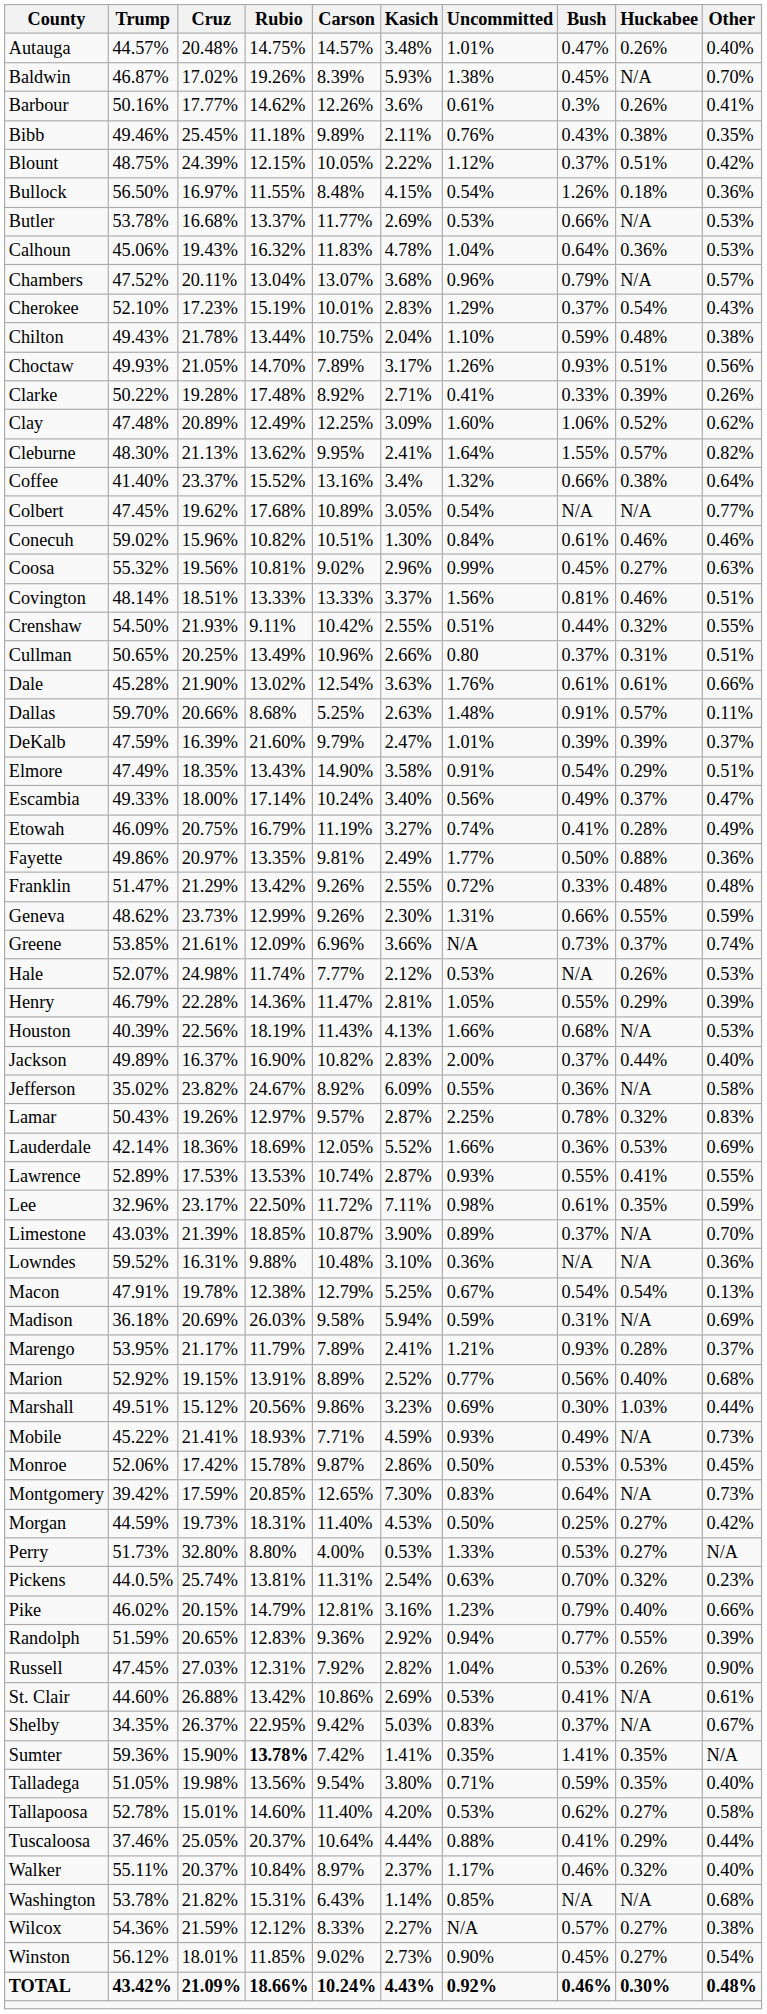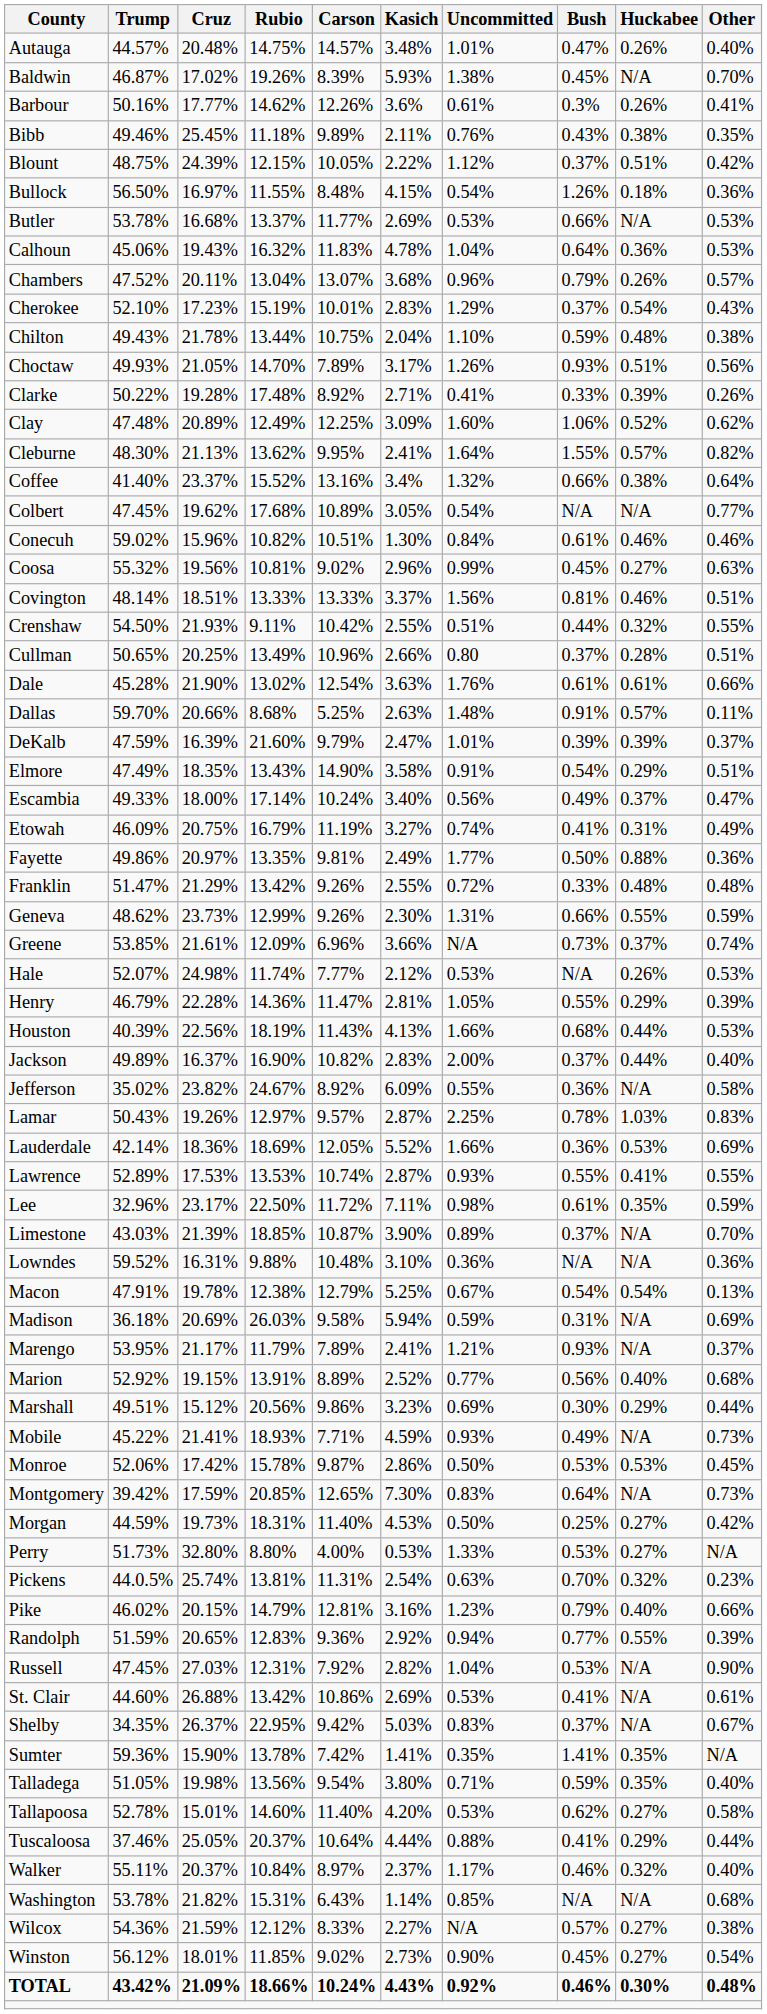 <table class="wikitable sortable">
 <tr>
 <th>County</th>
 <th>Trump</th>
 <th>Cruz</th>
 <th>Rubio</th>
 <th>Carson</th>
 <th>Kasich</th>
 <th>Uncommitted</th>
 <th>Bush</th>
 <th>Huckabee</th>
 <th>Other</th>
 </tr>
 <tr>
 <td>Autauga</td>
 <td>44.57%</td>
 <td>20.48%</td>
 <td>14.75%</td>
 <td>14.57%</td>
 <td>3.48%</td>
 <td>1.01%</td>
 <td>0.47%</td>
 <td>0.26%</td>
 <td>0.40%</td>
 </tr>
 <tr>
 <td>Baldwin</td>
 <td>46.87%</td>
 <td>17.02%</td>
 <td>19.26%</td>
 <td>8.39%</td>
 <td>5.93%</td>
 <td>1.38%</td>
 <td>0.45%</td>
 <td>N/A</td>
 <td>0.70%</td>
 </tr>
 <tr>
 <td>Barbour</td>
 <td>50.16%</td>
 <td>17.77%</td>
 <td>14.62%</td>
 <td>12.26%</td>
 <td>3.6%</td>
 <td>0.61%</td>
 <td>0.3%</td>
 <td>0.26%</td>
 <td>0.41%</td>
 </tr>
 <tr>
 <td>Bibb</td>
 <td>49.46%</td>
 <td>25.45%</td>
 <td>11.18%</td>
 <td>9.89%</td>
 <td>2.11%</td>
 <td>0.76%</td>
 <td>0.43%</td>
 <td>0.38%</td>
 <td>0.35%</td>
 </tr>
 <tr>
 <td>Blount</td>
 <td>48.75%</td>
 <td>24.39%</td>
 <td>12.15%</td>
 <td>10.05%</td>
 <td>2.22%</td>
 <td>1.12%</td>
 <td>0.37%</td>
 <td>0.51%</td>
 <td>0.42%</td>
 </tr>
 <tr>
 <td>Bullock</td>
 <td>56.50%</td>
 <td>16.97%</td>
 <td>11.55%</td>
 <td>8.48%</td>
 <td>4.15%</td>
 <td>0.54%</td>
 <td>1.26%</td>
 <td>0.18%</td>
 <td>0.36%</td>
 </tr>
 <tr>
 <td>Butler</td>
 <td>53.78%</td>
 <td>16.68%</td>
 <td>13.37%</td>
 <td>11.77%</td>
 <td>2.69%</td>
 <td>0.53%</td>
 <td>0.66%</td>
 <td>N/A</td>
 <td>0.53%</td>
 </tr>
 <tr>
 <td>Calhoun</td>
 <td>45.06%</td>
 <td>19.43%</td>
 <td>16.32%</td>
 <td>11.83%</td>
 <td>4.78%</td>
 <td>1.04%</td>
 <td>0.64%</td>
 <td>0.36%</td>
 <td>0.53%</td>
 </tr>
 <tr>
 <td>Chambers</td>
 <td>47.52%</td>
 <td>20.11%</td>
 <td>13.04%</td>
 <td>13.07%</td>
 <td>3.68%</td>
 <td>0.96%</td>
 <td>0.79%</td>
-<td>N/A</td>
+<td>0.26%</td>
 <td>0.57%</td>
 </tr>
 <tr>
 <td>Cherokee</td>
 <td>52.10%</td>
 <td>17.23%</td>
 <td>15.19%</td>
 <td>10.01%</td>
 <td>2.83%</td>
 <td>1.29%</td>
 <td>0.37%</td>
 <td>0.54%</td>
 <td>0.43%</td>
 </tr>
 <tr>
 <td>Chilton</td>
 <td>49.43%</td>
 <td>21.78%</td>
 <td>13.44%</td>
 <td>10.75%</td>
 <td>2.04%</td>
 <td>1.10%</td>
 <td>0.59%</td>
 <td>0.48%</td>
 <td>0.38%</td>
 </tr>
 <tr>
 <td>Choctaw</td>
 <td>49.93%</td>
 <td>21.05%</td>
 <td>14.70%</td>
 <td>7.89%</td>
 <td>3.17%</td>
 <td>1.26%</td>
 <td>0.93%</td>
 <td>0.51%</td>
 <td>0.56%</td>
 </tr>
 <tr>
 <td>Clarke</td>
 <td>50.22%</td>
 <td>19.28%</td>
 <td>17.48%</td>
 <td>8.92%</td>
 <td>2.71%</td>
 <td>0.41%</td>
 <td>0.33%</td>
 <td>0.39%</td>
 <td>0.26%</td>
 </tr>
 <tr>
 <td>Clay</td>
 <td>47.48%</td>
 <td>20.89%</td>
 <td>12.49%</td>
 <td>12.25%</td>
 <td>3.09%</td>
 <td>1.60%</td>
 <td>1.06%</td>
 <td>0.52%</td>
 <td>0.62%</td>
 </tr>
 <tr>
 <td>Cleburne</td>
 <td>48.30%</td>
 <td>21.13%</td>
 <td>13.62%</td>
 <td>9.95%</td>
 <td>2.41%</td>
 <td>1.64%</td>
 <td>1.55%</td>
 <td>0.57%</td>
 <td>0.82%</td>
 </tr>
 <tr>
 <td>Coffee</td>
 <td>41.40%</td>
 <td>23.37%</td>
 <td>15.52%</td>
 <td>13.16%</td>
 <td>3.4%</td>
 <td>1.32%</td>
 <td>0.66%</td>
 <td>0.38%</td>
 <td>0.64%</td>
 </tr>
 <tr>
 <td>Colbert</td>
 <td>47.45%</td>
 <td>19.62%</td>
 <td>17.68%</td>
 <td>10.89%</td>
 <td>3.05%</td>
 <td>0.54%</td>
 <td>N/A</td>
 <td>N/A</td>
 <td>0.77%</td>
 </tr>
 <tr>
 <td>Conecuh</td>
 <td>59.02%</td>
 <td>15.96%</td>
 <td>10.82%</td>
 <td>10.51%</td>
 <td>1.30%</td>
 <td>0.84%</td>
 <td>0.61%</td>
 <td>0.46%</td>
 <td>0.46%</td>
 </tr>
 <tr>
 <td>Coosa</td>
 <td>55.32%</td>
 <td>19.56%</td>
 <td>10.81%</td>
 <td>9.02%</td>
 <td>2.96%</td>
 <td>0.99%</td>
 <td>0.45%</td>
 <td>0.27%</td>
 <td>0.63%</td>
 </tr>
 <tr>
 <td>Covington</td>
 <td>48.14%</td>
 <td>18.51%</td>
 <td>13.33%</td>
 <td>13.33%</td>
 <td>3.37%</td>
 <td>1.56%</td>
 <td>0.81%</td>
 <td>0.46%</td>
 <td>0.51%</td>
 </tr>
 <tr>
 <td>Crenshaw</td>
 <td>54.50%</td>
 <td>21.93%</td>
 <td>9.11%</td>
 <td>10.42%</td>
 <td>2.55%</td>
 <td>0.51%</td>
 <td>0.44%</td>
 <td>0.32%</td>
 <td>0.55%</td>
 </tr>
 <tr>
 <td>Cullman</td>
 <td>50.65%</td>
 <td>20.25%</td>
 <td>13.49%</td>
 <td>10.96%</td>
 <td>2.66%</td>
 <td>0.80</td>
 <td>0.37%</td>
-<td>0.31%</td>
+<td>0.28%</td>
 <td>0.51%</td>
 </tr>
 <tr>
 <td>Dale</td>
 <td>45.28%</td>
 <td>21.90%</td>
 <td>13.02%</td>
 <td>12.54%</td>
 <td>3.63%</td>
 <td>1.76%</td>
 <td>0.61%</td>
 <td>0.61%</td>
 <td>0.66%</td>
 </tr>
 <tr>
 <td>Dallas</td>
 <td>59.70%</td>
 <td>20.66%</td>
 <td>8.68%</td>
 <td>5.25%</td>
 <td>2.63%</td>
 <td>1.48%</td>
 <td>0.91%</td>
 <td>0.57%</td>
 <td>0.11%</td>
 </tr>
 <tr>
 <td>DeKalb</td>
 <td>47.59%</td>
 <td>16.39%</td>
 <td>21.60%</td>
 <td>9.79%</td>
 <td>2.47%</td>
 <td>1.01%</td>
 <td>0.39%</td>
 <td>0.39%</td>
 <td>0.37%</td>
 </tr>
 <tr>
 <td>Elmore</td>
 <td>47.49%</td>
 <td>18.35%</td>
 <td>13.43%</td>
 <td>14.90%</td>
 <td>3.58%</td>
 <td>0.91%</td>
 <td>0.54%</td>
 <td>0.29%</td>
 <td>0.51%</td>
 </tr>
 <tr>
 <td>Escambia</td>
 <td>49.33%</td>
 <td>18.00%</td>
 <td>17.14%</td>
 <td>10.24%</td>
 <td>3.40%</td>
 <td>0.56%</td>
 <td>0.49%</td>
 <td>0.37%</td>
 <td>0.47%</td>
 </tr>
 <tr>
 <td>Etowah</td>
 <td>46.09%</td>
 <td>20.75%</td>
 <td>16.79%</td>
 <td>11.19%</td>
 <td>3.27%</td>
 <td>0.74%</td>
 <td>0.41%</td>
-<td>0.28%</td>
+<td>0.31%</td>
 <td>0.49%</td>
 </tr>
 <tr>
 <td>Fayette</td>
 <td>49.86%</td>
 <td>20.97%</td>
 <td>13.35%</td>
 <td>9.81%</td>
 <td>2.49%</td>
 <td>1.77%</td>
 <td>0.50%</td>
 <td>0.88%</td>
 <td>0.36%</td>
 </tr>
 <tr>
 <td>Franklin</td>
 <td>51.47%</td>
 <td>21.29%</td>
 <td>13.42%</td>
 <td>9.26%</td>
 <td>2.55%</td>
 <td>0.72%</td>
 <td>0.33%</td>
 <td>0.48%</td>
 <td>0.48%</td>
 </tr>
 <tr>
 <td>Geneva</td>
 <td>48.62%</td>
 <td>23.73%</td>
 <td>12.99%</td>
 <td>9.26%</td>
 <td>2.30%</td>
 <td>1.31%</td>
 <td>0.66%</td>
 <td>0.55%</td>
 <td>0.59%</td>
 </tr>
 <tr>
 <td>Greene</td>
 <td>53.85%</td>
 <td>21.61%</td>
 <td>12.09%</td>
 <td>6.96%</td>
 <td>3.66%</td>
 <td>N/A</td>
 <td>0.73%</td>
 <td>0.37%</td>
 <td>0.74%</td>
 </tr>
 <tr>
 <td>Hale</td>
 <td>52.07%</td>
 <td>24.98%</td>
 <td>11.74%</td>
 <td>7.77%</td>
 <td>2.12%</td>
 <td>0.53%</td>
 <td>N/A</td>
 <td>0.26%</td>
 <td>0.53%</td>
 </tr>
 <tr>
 <td>Henry</td>
 <td>46.79%</td>
 <td>22.28%</td>
 <td>14.36%</td>
 <td>11.47%</td>
 <td>2.81%</td>
 <td>1.05%</td>
 <td>0.55%</td>
 <td>0.29%</td>
 <td>0.39%</td>
 </tr>
 <tr>
 <td>Houston</td>
 <td>40.39%</td>
 <td>22.56%</td>
 <td>18.19%</td>
 <td>11.43%</td>
 <td>4.13%</td>
 <td>1.66%</td>
 <td>0.68%</td>
-<td>N/A</td>
+<td>0.44%</td>
 <td>0.53%</td>
 </tr>
 <tr>
 <td>Jackson</td>
 <td>49.89%</td>
 <td>16.37%</td>
 <td>16.90%</td>
 <td>10.82%</td>
 <td>2.83%</td>
 <td>2.00%</td>
 <td>0.37%</td>
 <td>0.44%</td>
 <td>0.40%</td>
 </tr>
 <tr>
 <td>Jefferson</td>
 <td>35.02%</td>
 <td>23.82%</td>
 <td>24.67%</td>
 <td>8.92%</td>
 <td>6.09%</td>
 <td>0.55%</td>
 <td>0.36%</td>
 <td>N/A</td>
 <td>0.58%</td>
 </tr>
 <tr>
 <td>Lamar</td>
 <td>50.43%</td>
 <td>19.26%</td>
 <td>12.97%</td>
 <td>9.57%</td>
 <td>2.87%</td>
 <td>2.25%</td>
 <td>0.78%</td>
-<td>0.32%</td>
+<td>1.03%</td>
 <td>0.83%</td>
 </tr>
 <tr>
 <td>Lauderdale</td>
 <td>42.14%</td>
 <td>18.36%</td>
 <td>18.69%</td>
 <td>12.05%</td>
 <td>5.52%</td>
 <td>1.66%</td>
 <td>0.36%</td>
 <td>0.53%</td>
 <td>0.69%</td>
 </tr>
 <tr>
 <td>Lawrence</td>
 <td>52.89%</td>
 <td>17.53%</td>
 <td>13.53%</td>
 <td>10.74%</td>
 <td>2.87%</td>
 <td>0.93%</td>
 <td>0.55%</td>
 <td>0.41%</td>
 <td>0.55%</td>
 </tr>
 <tr>
 <td>Lee</td>
 <td>32.96%</td>
 <td>23.17%</td>
 <td>22.50%</td>
 <td>11.72%</td>
 <td>7.11%</td>
 <td>0.98%</td>
 <td>0.61%</td>
 <td>0.35%</td>
 <td>0.59%</td>
 </tr>
 <tr>
 <td>Limestone</td>
 <td>43.03%</td>
 <td>21.39%</td>
 <td>18.85%</td>
 <td>10.87%</td>
 <td>3.90%</td>
 <td>0.89%</td>
 <td>0.37%</td>
 <td>N/A</td>
 <td>0.70%</td>
 </tr>
 <tr>
 <td>Lowndes</td>
 <td>59.52%</td>
 <td>16.31%</td>
 <td>9.88%</td>
 <td>10.48%</td>
 <td>3.10%</td>
 <td>0.36%</td>
 <td>N/A</td>
 <td>N/A</td>
 <td>0.36%</td>
 </tr>
 <tr>
 <td>Macon</td>
 <td>47.91%</td>
 <td>19.78%</td>
 <td>12.38%</td>
 <td>12.79%</td>
 <td>5.25%</td>
 <td>0.67%</td>
 <td>0.54%</td>
 <td>0.54%</td>
 <td>0.13%</td>
 </tr>
 <tr>
 <td>Madison</td>
 <td>36.18%</td>
 <td>20.69%</td>
 <td>26.03%</td>
 <td>9.58%</td>
 <td>5.94%</td>
 <td>0.59%</td>
 <td>0.31%</td>
 <td>N/A</td>
 <td>0.69%</td>
 </tr>
 <tr>
 <td>Marengo</td>
 <td>53.95%</td>
 <td>21.17%</td>
 <td>11.79%</td>
 <td>7.89%</td>
 <td>2.41%</td>
 <td>1.21%</td>
 <td>0.93%</td>
-<td>0.28%</td>
+<td>N/A</td>
 <td>0.37%</td>
 </tr>
 <tr>
 <td>Marion</td>
 <td>52.92%</td>
 <td>19.15%</td>
 <td>13.91%</td>
 <td>8.89%</td>
 <td>2.52%</td>
 <td>0.77%</td>
 <td>0.56%</td>
 <td>0.40%</td>
 <td>0.68%</td>
 </tr>
 <tr>
 <td>Marshall</td>
 <td>49.51%</td>
 <td>15.12%</td>
 <td>20.56%</td>
 <td>9.86%</td>
 <td>3.23%</td>
 <td>0.69%</td>
 <td>0.30%</td>
-<td>1.03%</td>
+<td>0.29%</td>
 <td>0.44%</td>
 </tr>
 <tr>
 <td>Mobile</td>
 <td>45.22%</td>
 <td>21.41%</td>
 <td>18.93%</td>
 <td>7.71%</td>
 <td>4.59%</td>
 <td>0.93%</td>
 <td>0.49%</td>
 <td>N/A</td>
 <td>0.73%</td>
 </tr>
 <tr>
 <td>Monroe</td>
 <td>52.06%</td>
 <td>17.42%</td>
 <td>15.78%</td>
 <td>9.87%</td>
 <td>2.86%</td>
 <td>0.50%</td>
 <td>0.53%</td>
 <td>0.53%</td>
 <td>0.45%</td>
 </tr>
 <tr>
 <td>Montgomery</td>
 <td>39.42%</td>
 <td>17.59%</td>
 <td>20.85%</td>
 <td>12.65%</td>
 <td>7.30%</td>
 <td>0.83%</td>
 <td>0.64%</td>
 <td>N/A</td>
 <td>0.73%</td>
 </tr>
 <tr>
 <td>Morgan</td>
 <td>44.59%</td>
 <td>19.73%</td>
 <td>18.31%</td>
 <td>11.40%</td>
 <td>4.53%</td>
 <td>0.50%</td>
 <td>0.25%</td>
 <td>0.27%</td>
 <td>0.42%</td>
 </tr>
 <tr>
 <td>Perry</td>
 <td>51.73%</td>
 <td>32.80%</td>
 <td>8.80%</td>
 <td>4.00%</td>
 <td>0.53%</td>
 <td>1.33%</td>
 <td>0.53%</td>
 <td>0.27%</td>
 <td>N/A</td>
 </tr>
 <tr>
 <td>Pickens</td>
 <td>44.0.5%</td>
 <td>25.74%</td>
 <td>13.81%</td>
 <td>11.31%</td>
 <td>2.54%</td>
 <td>0.63%</td>
 <td>0.70%</td>
 <td>0.32%</td>
 <td>0.23%</td>
 </tr>
 <tr>
 <td>Pike</td>
 <td>46.02%</td>
 <td>20.15%</td>
 <td>14.79%</td>
 <td>12.81%</td>
 <td>3.16%</td>
 <td>1.23%</td>
 <td>0.79%</td>
 <td>0.40%</td>
 <td>0.66%</td>
 </tr>
 <tr>
 <td>Randolph</td>
 <td>51.59%</td>
 <td>20.65%</td>
 <td>12.83%</td>
 <td>9.36%</td>
 <td>2.92%</td>
 <td>0.94%</td>
 <td>0.77%</td>
 <td>0.55%</td>
 <td>0.39%</td>
 </tr>
 <tr>
 <td>Russell</td>
 <td>47.45%</td>
 <td>27.03%</td>
 <td>12.31%</td>
 <td>7.92%</td>
 <td>2.82%</td>
 <td>1.04%</td>
 <td>0.53%</td>
-<td>0.26%</td>
+<td>N/A</td>
 <td>0.90%</td>
 </tr>
 <tr>
 <td>St. Clair</td>
 <td>44.60%</td>
 <td>26.88%</td>
 <td>13.42%</td>
 <td>10.86%</td>
 <td>2.69%</td>
 <td>0.53%</td>
 <td>0.41%</td>
 <td>N/A</td>
 <td>0.61%</td>
 </tr>
 <tr>
 <td>Shelby</td>
 <td>34.35%</td>
 <td>26.37%</td>
 <td>22.95%</td>
 <td>9.42%</td>
 <td>5.03%</td>
 <td>0.83%</td>
 <td>0.37%</td>
 <td>N/A</td>
 <td>0.67%</td>
 </tr>
 <tr>
 <td>Sumter</td>
 <td>59.36%</td>
 <td>15.90%</td>
-<td><strong>13.78%</strong></td>
+<td>13.78%</td>
 <td>7.42%</td>
 <td>1.41%</td>
 <td>0.35%</td>
 <td>1.41%</td>
 <td>0.35%</td>
 <td>N/A</td>
 </tr>
 <tr>
 <td>Talladega</td>
 <td>51.05%</td>
 <td>19.98%</td>
 <td>13.56%</td>
 <td>9.54%</td>
 <td>3.80%</td>
 <td>0.71%</td>
 <td>0.59%</td>
 <td>0.35%</td>
 <td>0.40%</td>
 </tr>
 <tr>
 <td>Tallapoosa</td>
 <td>52.78%</td>
 <td>15.01%</td>
 <td>14.60%</td>
 <td>11.40%</td>
 <td>4.20%</td>
 <td>0.53%</td>
 <td>0.62%</td>
 <td>0.27%</td>
 <td>0.58%</td>
 </tr>
 <tr>
 <td>Tuscaloosa</td>
 <td>37.46%</td>
 <td>25.05%</td>
 <td>20.37%</td>
 <td>10.64%</td>
 <td>4.44%</td>
 <td>0.88%</td>
 <td>0.41%</td>
 <td>0.29%</td>
 <td>0.44%</td>
 </tr>
 <tr>
 <td>Walker</td>
 <td>55.11%</td>
 <td>20.37%</td>
 <td>10.84%</td>
 <td>8.97%</td>
 <td>2.37%</td>
 <td>1.17%</td>
 <td>0.46%</td>
 <td>0.32%</td>
 <td>0.40%</td>
 </tr>
 <tr>
 <td>Washington</td>
 <td>53.78%</td>
 <td>21.82%</td>
 <td>15.31%</td>
 <td>6.43%</td>
 <td>1.14%</td>
 <td>0.85%</td>
 <td>N/A</td>
 <td>N/A</td>
 <td>0.68%</td>
 </tr>
 <tr>
 <td>Wilcox</td>
 <td>54.36%</td>
 <td>21.59%</td>
 <td>12.12%</td>
 <td>8.33%</td>
 <td>2.27%</td>
 <td>N/A</td>
 <td>0.57%</td>
 <td>0.27%</td>
 <td>0.38%</td>
 </tr>
 <tr>
 <td>Winston</td>
 <td>56.12%</td>
 <td>18.01%</td>
 <td>11.85%</td>
 <td>9.02%</td>
 <td>2.73%</td>
 <td>0.90%</td>
 <td>0.45%</td>
 <td>0.27%</td>
 <td>0.54%</td>
 </tr>
 <tr>
 <td><strong>TOTAL</strong></td>
 <td><strong>43.42%</strong></td>
 <td><strong>21.09%</strong></td>
 <td><strong>18.66%</strong></td>
 <td><strong>10.24%</strong></td>
 <td><strong>4.43%</strong></td>
 <td><strong>0.92%</strong></td>
 <td><strong>0.46%</strong></td>
 <td><strong>0.30%</strong></td>
 <td><strong>0.48%</strong></td>
 </tr>
 <tr>
 <td colspan="10"></td>
 </tr>
 </table>
